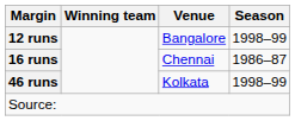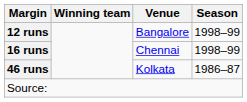 <table class="wikitable">
 <tr>
 <th align="center"><strong>Margin</strong></th>
 <th align="center"><strong>Winning team</strong></th>
 <th align="center"><strong>Venue</strong></th>
 <th align="center"><strong>Season</strong></th>
 </tr>
 <tr>
 <th>12 runs</th>
 <td rowspan=3></td>
 <td><a href='#'>Bangalore</a></td>
 <td>1998–99</td>
 </tr>
 <tr>
 <th>16 runs</th>
 <td><a href='#'>Chennai</a></td>
-<td>1986–87</td>
+<td>1998–99</td>
 </tr>
 <tr>
 <th>46 runs</th>
 <td><a href='#'>Kolkata</a></td>
-<td>1998–99</td>
+<td>1986–87</td>
 </tr>
 <tr>
 <td colspan="4">Source:</td>
 </tr>
 </table>
